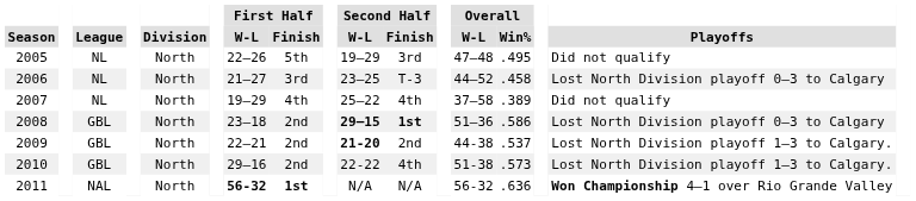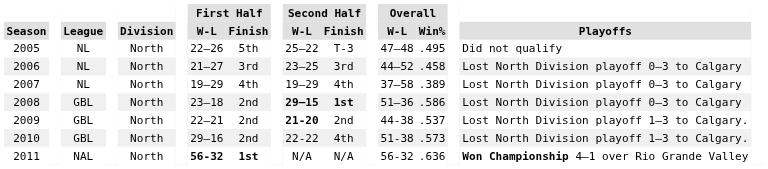 <table cellpadding="3" cellspacing="0" style="text-align:center">
 <tr bgcolor="#e0e0e0">
 <th style="background:#fff;"> </th>
 <th rowspan=99 style="background:#fff;"> </th>
 <th style="background:#fff;"> </th>
 <th rowspan=99 style="background:#fff;"> </th>
 <th style="background:#fff;"> </th>
 <th rowspan=99 style="background:#fff;"> </th>
 <th colspan=2>First Half</th>
 <th rowspan=99 style="background:#fff;"> </th>
 <th colspan=2>Second Half</th>
 <th rowspan=99 style="background:#fff;"> </th>
 <th colspan=2>Overall</th>
 <th rowspan=99 style="background:#fff;"> </th>
 <th style="background:#fff;"> </th>
 <th rowspan=99 style="background:#fff;"> </th>
 </tr>
 <tr bgcolor="#e0e0e0">
 <th>Season</th>
 <th>League</th>
 <th>Division</th>
 <th>W-L</th>
 <th>Finish</th>
 <th>W-L</th>
 <th>Finish</th>
 <th>W-L</th>
 <th>Win%</th>
 <th>Playoffs</th>
 </tr>
 <tr>
 <td>2005</td>
 <td>NL</td>
 <td>North</td>
 <td>22–26</td>
 <td>5th</td>
-<td>19–29</td>
-<td>3rd</td>
+<td>25–22</td>
+<td>T-3</td>
 <td>47–48</td>
 <td>.495</td>
 <td ALIGN=left>Did not qualify</td>
 </tr>
 <tr bgcolor="#f0f0f0">
 <td>2006</td>
 <td>NL</td>
 <td>North</td>
 <td>21–27</td>
 <td>3rd</td>
 <td>23–25</td>
-<td>T-3</td>
+<td>3rd</td>
 <td>44–52</td>
 <td>.458</td>
 <td ALIGN=left>Lost North Division playoff 0–3 to Calgary</td>
 </tr>
 <tr>
 <td>2007</td>
 <td>NL</td>
 <td>North</td>
 <td>19–29</td>
 <td>4th</td>
-<td>25–22</td>
+<td>19–29</td>
 <td>4th</td>
 <td>37–58</td>
 <td>.389</td>
-<td ALIGN=left>Did not qualify</td>
+<td ALIGN=left>Lost North Division playoff 0–3 to Calgary</td>
 </tr>
 <tr bgcolor="#f0f0f0">
 <td>2008</td>
 <td>GBL</td>
 <td>North</td>
 <td>23–18</td>
 <td>2nd</td>
 <td><strong>29–15</strong></td>
 <td><strong>1st</strong></td>
 <td>51–36</td>
 <td>.586</td>
 <td ALIGN=left>Lost North Division playoff 0–3 to Calgary</td>
 </tr>
 <tr>
 <td>2009</td>
 <td>GBL</td>
 <td>North</td>
 <td>22–21</td>
 <td>2nd</td>
 <td><strong>21-20</strong></td>
 <td>2nd</td>
 <td>44-38</td>
 <td>.537</td>
 <td ALIGN=left>Lost North Division playoff 1–3 to Calgary.</td>
 </tr>
 <tr bgcolor="#f0f0f0">
 <td>2010</td>
 <td>GBL</td>
 <td>North</td>
 <td>29–16</td>
 <td>2nd</td>
 <td>22-22</td>
 <td>4th</td>
 <td>51-38</td>
 <td>.573</td>
 <td ALIGN=left>Lost North Division playoff 1–3 to Calgary.</td>
 </tr>
 <tr>
 <td>2011</td>
 <td>NAL</td>
 <td>North</td>
 <td><strong>56-32</strong></td>
 <td><strong>1st</strong></td>
 <td>N/A</td>
 <td>N/A</td>
 <td>56-32</td>
 <td>.636</td>
 <td ALIGN=left><strong>Won Championship</strong> 4–1 over Rio Grande Valley</td>
 </tr>
 </table>
